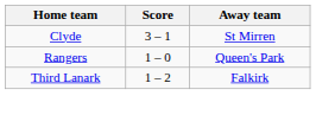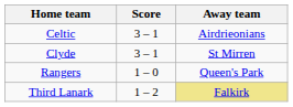 <table class="wikitable" style="text-align: center">
 <tr>
 <th width=140>Home team</th>
 <th width=70>Score</th>
 <th width=140>Away team</th>
+</tr>
+<tr>
+<td><a href='#'>Celtic</a></td>
+<td>3 – 1</td>
+<td><a href='#'>Airdrieonians</a></td>
 </tr>
 <tr>
 <td><a href='#'>Clyde</a></td>
 <td>3 – 1</td>
 <td><a href='#'>St Mirren</a></td>
 </tr>
 <tr>
 <td><a href='#'>Rangers</a></td>
 <td>1 – 0</td>
 <td><a href='#'>Queen's Park</a></td>
 </tr>
 <tr>
 <td><a href='#'>Third Lanark</a></td>
 <td>1 – 2</td>
-<td><a href='#'>Falkirk</a></td>
+<td style="background: khaki;"><a href='#'>Falkirk</a></td>
 </tr>
 </table>
